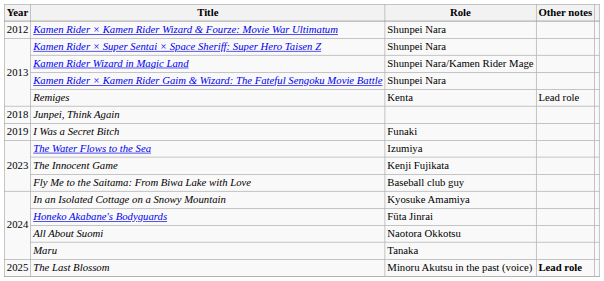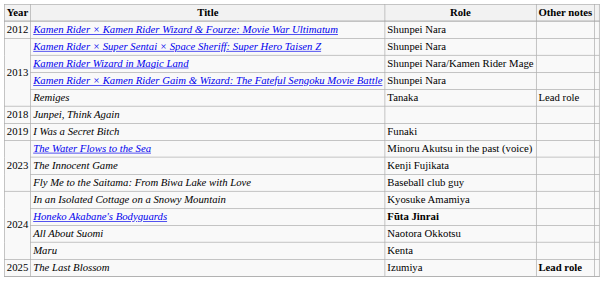 <table class="wikitable">
 <tr>
 <th>Year</th>
 <th>Title</th>
 <th>Role</th>
 <th>Other notes</th>
 <th></th>
 </tr>
 <tr>
 </tr>
 <tr>
 <td>2012</td>
 <td><em><a href='#'>Kamen Rider × Kamen Rider Wizard & Fourze: Movie War Ultimatum</a></em></td>
 <td>Shunpei Nara</td>
 <td></td>
 <td></td>
 </tr>
 <tr>
 <td rowspan="4">2013</td>
 <td><em><a href='#'>Kamen Rider × Super Sentai × Space Sheriff: Super Hero Taisen Z</a></em></td>
 <td>Shunpei Nara</td>
 <td></td>
 <td></td>
 </tr>
 <tr>
 <td><em><a href='#'>Kamen Rider Wizard in Magic Land</a></em></td>
 <td>Shunpei Nara/Kamen Rider Mage</td>
 <td></td>
 <td></td>
 </tr>
 <tr>
 <td><em><a href='#'>Kamen Rider × Kamen Rider Gaim & Wizard: The Fateful Sengoku Movie Battle</a></em></td>
 <td>Shunpei Nara</td>
 <td></td>
 <td></td>
 </tr>
 <tr>
 <td><em>Remiges</em></td>
-<td>Kenta</td>
+<td>Tanaka</td>
 <td>Lead role</td>
 <td></td>
 </tr>
 <tr>
 <td>2018</td>
 <td><em>Junpei, Think Again</em></td>
 <td></td>
 <td></td>
 <td></td>
 </tr>
 <tr>
 <td>2019</td>
 <td><em>I Was a Secret Bitch</em></td>
 <td>Funaki</td>
 <td></td>
 <td></td>
 </tr>
 <tr>
 <td rowspan=3>2023</td>
 <td><em><a href='#'>The Water Flows to the Sea</a></em></td>
-<td>Izumiya</td>
+<td>Minoru Akutsu in the past (voice)</td>
 <td></td>
 <td></td>
 </tr>
 <tr>
 <td><em>The Innocent Game</em></td>
 <td>Kenji Fujikata</td>
 <td></td>
 <td></td>
 </tr>
 <tr>
 <td><em>Fly Me to the Saitama: From Biwa Lake with Love</em></td>
 <td>Baseball club guy</td>
 <td></td>
 <td></td>
 </tr>
 <tr>
 <td rowspan="4">2024</td>
 <td><em>In an Isolated Cottage on a Snowy Mountain</em></td>
 <td>Kyosuke Amamiya</td>
 <td></td>
 <td></td>
 </tr>
 <tr>
 <td><em><a href='#'>Honeko Akabane's Bodyguards</a></em></td>
-<td>Fūta Jinrai</td>
+<td><strong>Fūta Jinrai</strong></td>
 <td></td>
 <td></td>
 </tr>
 <tr>
 <td><em>All About Suomi</em></td>
 <td>Naotora Okkotsu</td>
 <td></td>
 <td></td>
 </tr>
 <tr>
 <td><em>Maru</em></td>
-<td>Tanaka</td>
+<td>Kenta</td>
 <td></td>
 <td></td>
 </tr>
 <tr>
 <td>2025</td>
 <td><em>The Last Blossom</em></td>
-<td>Minoru Akutsu in the past (voice)</td>
+<td>Izumiya</td>
 <td><strong>Lead role</strong></td>
 <td></td>
 </tr>
 <tr>
 </tr>
 </table>
